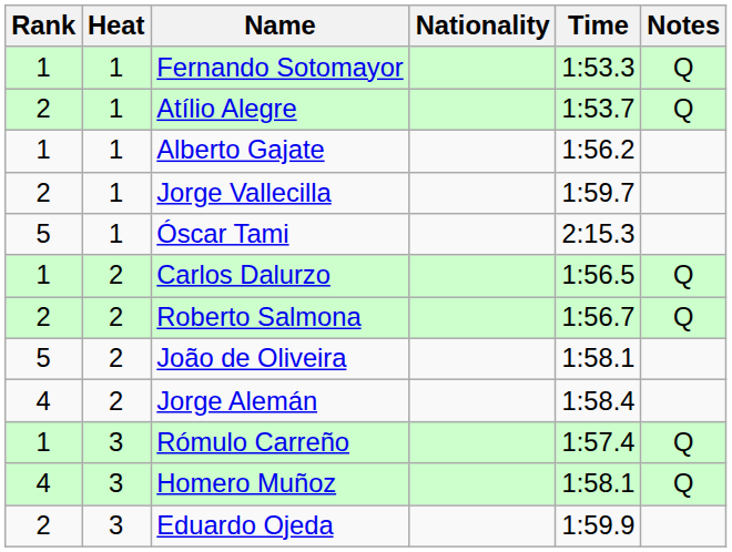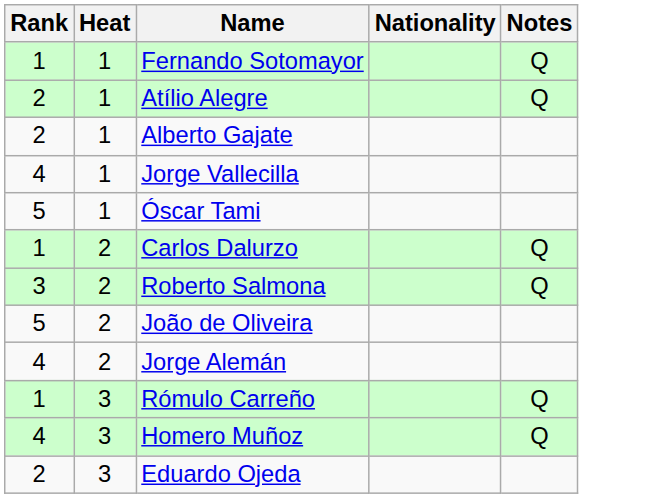 <table class="wikitable sortable" style="text-align:center">
 <tr>
 <th>Rank</th>
 <th>Heat</th>
 <th>Name</th>
 <th>Nationality</th>
-<th>Time</th>
 <th>Notes</th>
 </tr>
 <tr bgcolor=ccffcc>
 <td>1</td>
 <td>1</td>
 <td align=left><a href='#'>Fernando Sotomayor</a></td>
 <td align=left></td>
-<td>1:53.3</td>
 <td>Q</td>
 </tr>
 <tr bgcolor=ccffcc>
 <td>2</td>
 <td>1</td>
 <td align=left><a href='#'>Atílio Alegre</a></td>
 <td align=left></td>
-<td>1:53.7</td>
 <td>Q</td>
-</tr>
-<tr>
-<td>1</td>
-<td>1</td>
-<td align=left><a href='#'>Alberto  Gajate</a></td>
-<td align=left></td>
-<td>1:56.2</td>
-<td></td>
 </tr>
 <tr>
 <td>2</td>
 <td>1</td>
+<td align=left><a href='#'>Alberto  Gajate</a></td>
+<td align=left></td>
+<td></td>
+</tr>
+<tr>
+<td>4</td>
+<td>1</td>
 <td align=left><a href='#'>Jorge Vallecilla</a></td>
 <td align=left></td>
-<td>1:59.7</td>
 <td></td>
 </tr>
 <tr>
 <td>5</td>
 <td>1</td>
 <td align=left><a href='#'>Óscar Tami</a></td>
 <td align=left></td>
-<td>2:15.3</td>
 <td></td>
 </tr>
 <tr bgcolor=ccffcc>
 <td>1</td>
 <td>2</td>
 <td align=left><a href='#'>Carlos Dalurzo</a></td>
 <td align=left></td>
-<td>1:56.5</td>
 <td>Q</td>
 </tr>
 <tr bgcolor=ccffcc>
-<td>2</td>
+<td>3</td>
 <td>2</td>
 <td align=left><a href='#'>Roberto Salmona</a></td>
 <td align=left></td>
-<td>1:56.7</td>
 <td>Q</td>
 </tr>
 <tr>
 <td>5</td>
 <td>2</td>
 <td align=left><a href='#'>João de Oliveira</a></td>
 <td align=left></td>
-<td>1:58.1</td>
 <td></td>
 </tr>
 <tr>
 <td>4</td>
 <td>2</td>
 <td align=left><a href='#'>Jorge Alemán</a></td>
 <td align=left></td>
-<td>1:58.4</td>
 <td></td>
 </tr>
 <tr bgcolor=ccffcc>
 <td>1</td>
 <td>3</td>
 <td align=left><a href='#'>Rómulo Carreño</a></td>
 <td align=left></td>
-<td>1:57.4</td>
 <td>Q</td>
 </tr>
 <tr bgcolor=ccffcc>
 <td>4</td>
 <td>3</td>
 <td align=left><a href='#'>Homero Muñoz</a></td>
 <td align=left></td>
-<td>1:58.1</td>
 <td>Q</td>
 </tr>
 <tr>
 <td>2</td>
 <td>3</td>
 <td align=left><a href='#'>Eduardo Ojeda</a></td>
 <td align=left></td>
-<td>1:59.9</td>
 <td></td>
 </tr>
 </table>
